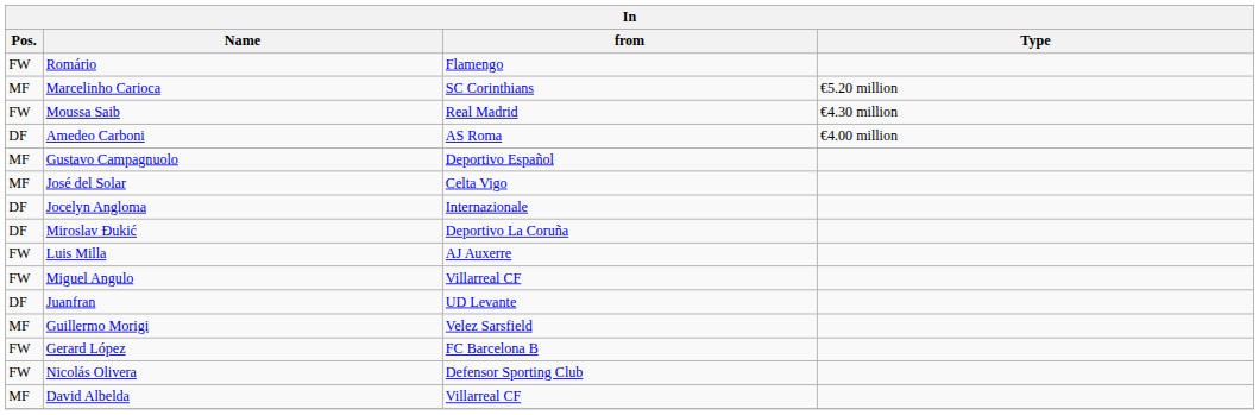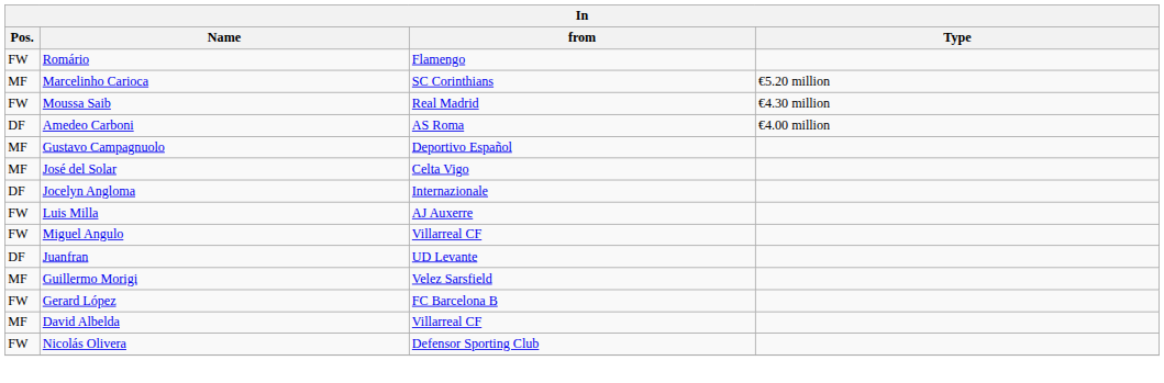 <table class="wikitable" style="font-size:90%;width:99%;">
 <tr>
 <th colspan="4">In</th>
 </tr>
 <tr>
 <th width=3%>Pos.</th>
 <th width=32%>Name</th>
 <th width=30%>from</th>
 <th width=35%>Type</th>
 </tr>
 <tr>
 <td>FW</td>
 <td><a href='#'>Romário</a></td>
 <td><a href='#'>Flamengo</a></td>
 <td></td>
 </tr>
 <tr>
 <td>MF</td>
 <td><a href='#'>Marcelinho Carioca</a></td>
 <td><a href='#'>SC Corinthians</a></td>
 <td>€5.20 million</td>
 </tr>
 <tr>
 <td>FW</td>
 <td><a href='#'>Moussa Saib</a></td>
 <td><a href='#'>Real Madrid</a></td>
 <td>€4.30 million</td>
 </tr>
 <tr>
 <td>DF</td>
 <td><a href='#'>Amedeo Carboni</a></td>
 <td><a href='#'>AS Roma</a></td>
 <td>€4.00 million</td>
 </tr>
 <tr>
 <td>MF</td>
 <td><a href='#'>Gustavo Campagnuolo</a></td>
 <td><a href='#'>Deportivo Español</a></td>
 <td></td>
 </tr>
 <tr>
 <td>MF</td>
 <td><a href='#'>José del Solar</a></td>
 <td><a href='#'>Celta Vigo</a></td>
 <td></td>
 </tr>
 <tr>
 <td>DF</td>
 <td><a href='#'>Jocelyn Angloma</a></td>
 <td><a href='#'>Internazionale</a></td>
 <td></td>
 </tr>
 <tr>
-<td>DF</td>
-<td><a href='#'>Miroslav Đukić</a></td>
-<td><a href='#'>Deportivo La Coruña</a></td>
-<td></td>
-</tr>
-<tr>
 <td>FW</td>
 <td><a href='#'>Luis Milla</a></td>
 <td><a href='#'>AJ Auxerre</a></td>
 <td></td>
 </tr>
 <tr>
 <td>FW</td>
 <td><a href='#'>Miguel Angulo</a></td>
 <td><a href='#'>Villarreal CF</a></td>
 <td></td>
 </tr>
 <tr>
 <td>DF</td>
 <td><a href='#'>Juanfran</a></td>
 <td><a href='#'>UD Levante</a></td>
 <td></td>
 </tr>
 <tr>
 <td>MF</td>
 <td><a href='#'>Guillermo Morigi</a></td>
 <td><a href='#'>Velez Sarsfield</a></td>
 <td></td>
 </tr>
 <tr>
 <td>FW</td>
 <td><a href='#'>Gerard López</a></td>
 <td><a href='#'>FC Barcelona B</a></td>
 <td></td>
 </tr>
 <tr>
+<td>MF</td>
+<td><a href='#'>David Albelda</a></td>
+<td><a href='#'>Villarreal CF</a></td>
+<td></td>
+</tr>
+<tr>
 <td>FW</td>
 <td><a href='#'>Nicolás Olivera</a></td>
 <td><a href='#'>Defensor Sporting Club</a></td>
 <td></td>
 </tr>
 <tr>
-<td>MF</td>
-<td><a href='#'>David Albelda</a></td>
-<td><a href='#'>Villarreal CF</a></td>
-<td></td>
-</tr>
-<tr>
 </tr>
 </table>
